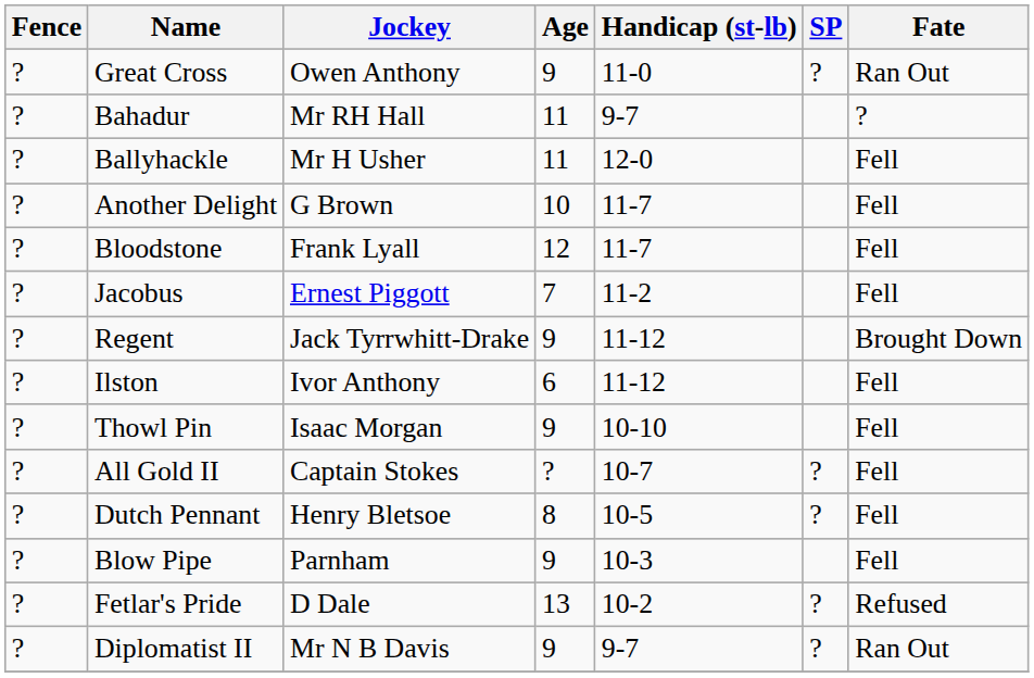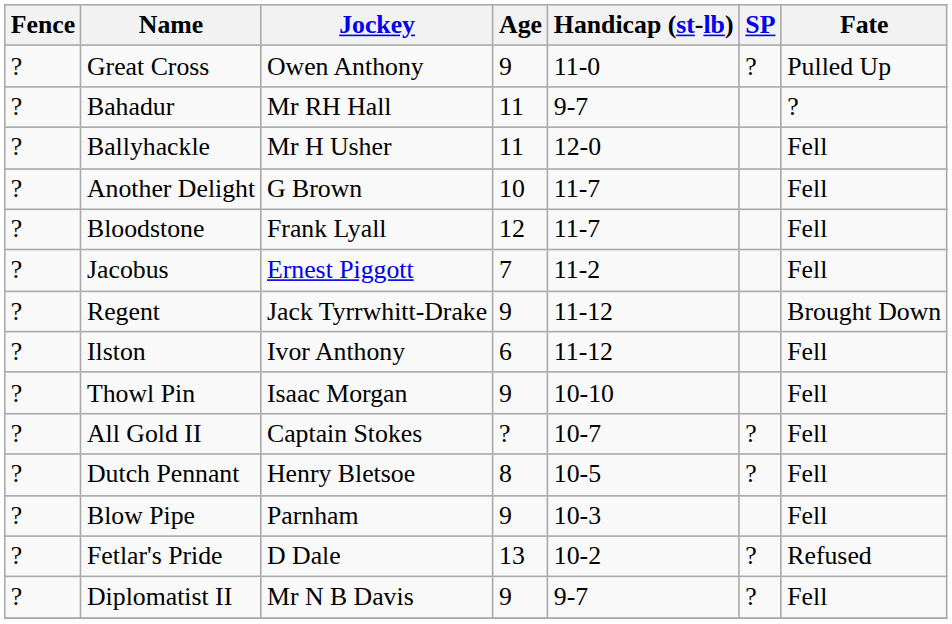 <table class="wikitable sortable">
 <tr>
 <th>Fence</th>
 <th>Name</th>
 <th><a href='#'>Jockey</a></th>
 <th>Age</th>
 <th>Handicap (<a href='#'>st</a>-<a href='#'>lb</a>)</th>
 <th><a href='#'>SP</a></th>
 <th>Fate</th>
 </tr>
 <tr>
 <td>?</td>
 <td>Great Cross</td>
 <td>Owen Anthony</td>
 <td>9</td>
 <td>11-0</td>
 <td>?</td>
-<td>Ran Out</td>
+<td>Pulled Up</td>
 </tr>
 <tr>
 <td>?</td>
 <td>Bahadur</td>
 <td>Mr RH Hall</td>
 <td>11</td>
 <td>9-7</td>
 <td></td>
 <td>?</td>
 </tr>
 <tr>
 <td>?</td>
 <td>Ballyhackle</td>
 <td>Mr H Usher</td>
 <td>11</td>
 <td>12-0</td>
 <td></td>
 <td>Fell</td>
 </tr>
 <tr>
 <td>?</td>
 <td>Another Delight</td>
 <td>G Brown</td>
 <td>10</td>
 <td>11-7</td>
 <td></td>
 <td>Fell</td>
 </tr>
 <tr>
 <td>?</td>
 <td>Bloodstone</td>
 <td>Frank Lyall</td>
 <td>12</td>
 <td>11-7</td>
 <td></td>
 <td>Fell</td>
 </tr>
 <tr>
 <td>?</td>
 <td>Jacobus</td>
 <td><a href='#'>Ernest Piggott</a></td>
 <td>7</td>
 <td>11-2</td>
 <td></td>
 <td>Fell</td>
 </tr>
 <tr>
 <td>?</td>
 <td>Regent</td>
 <td>Jack Tyrrwhitt-Drake</td>
 <td>9</td>
 <td>11-12</td>
 <td></td>
 <td>Brought Down</td>
 </tr>
 <tr>
 <td>?</td>
 <td>Ilston</td>
 <td>Ivor Anthony</td>
 <td>6</td>
 <td>11-12</td>
 <td></td>
 <td>Fell</td>
 </tr>
 <tr>
 <td>?</td>
 <td>Thowl Pin</td>
 <td>Isaac Morgan</td>
 <td>9</td>
 <td>10-10</td>
 <td></td>
 <td>Fell</td>
 </tr>
 <tr>
 <td>?</td>
 <td>All Gold II</td>
 <td>Captain Stokes</td>
 <td>?</td>
 <td>10-7</td>
 <td>?</td>
 <td>Fell</td>
 </tr>
 <tr>
 <td>?</td>
 <td>Dutch Pennant</td>
 <td>Henry Bletsoe</td>
 <td>8</td>
 <td>10-5</td>
 <td>?</td>
 <td>Fell</td>
 </tr>
 <tr>
 <td>?</td>
 <td>Blow Pipe</td>
 <td>Parnham</td>
 <td>9</td>
 <td>10-3</td>
 <td></td>
 <td>Fell</td>
 </tr>
 <tr>
 <td>?</td>
 <td>Fetlar's Pride</td>
 <td>D Dale</td>
 <td>13</td>
 <td>10-2</td>
 <td>?</td>
 <td>Refused</td>
 </tr>
 <tr>
 <td>?</td>
 <td>Diplomatist II</td>
 <td>Mr N B Davis</td>
 <td>9</td>
 <td>9-7</td>
 <td>?</td>
-<td>Ran Out</td>
+<td>Fell</td>
 </tr>
 <tr>
 </tr>
 </table>
